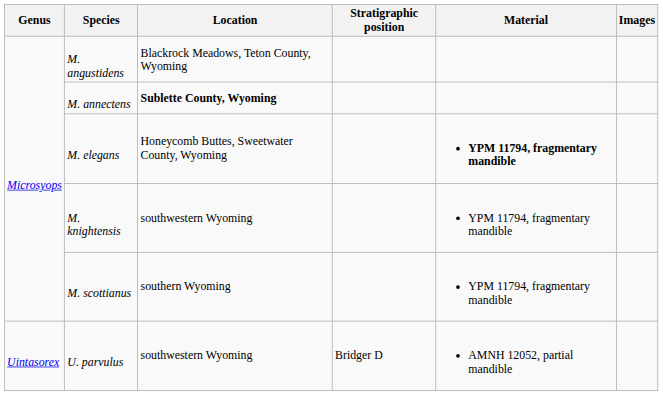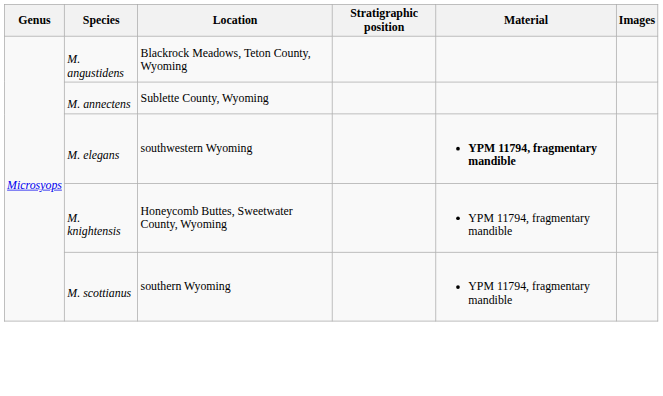 <table class="wikitable sortable"  style="margin:auto; width:100%;">
 <tr>
 <th>Genus</th>
 <th>Species</th>
 <th>Location</th>
 <th>Stratigraphic position</th>
 <th>Material</th>
 <th>Images</th>
 </tr>
 <tr>
 <td rowspan=5><br><em><a href='#'>Microsyops</a></em></td>
 <td><br><em>M. angustidens</em></td>
 <td>Blackrock Meadows, Teton County, Wyoming</td>
 <td></td>
 <td></td>
 <td></td>
 </tr>
 <tr>
 <td><br><em>M. annectens</em></td>
-<td><strong>Sublette County, Wyoming</strong></td>
+<td>Sublette County, Wyoming</td>
 <td></td>
 <td></td>
 <td></td>
 </tr>
 <tr>
 <td><br><em>M. elegans</em></td>
-<td>Honeycomb Buttes, Sweetwater County, Wyoming</td>
+<td>southwestern Wyoming</td>
 <td></td>
 <td><strong><br><ul><li>YPM 11794, fragmentary mandible</li></ul></strong></td>
 <td></td>
 </tr>
 <tr>
 <td><br><em>M. knightensis</em></td>
-<td>southwestern Wyoming</td>
+<td>Honeycomb Buttes, Sweetwater County, Wyoming</td>
 <td></td>
 <td><br><ul><li>YPM 11794, fragmentary mandible</li></ul></td>
 <td></td>
 </tr>
 <tr>
 <td><br><em>M. scottianus</em></td>
 <td>southern Wyoming</td>
 <td></td>
 <td><br><ul><li>YPM 11794, fragmentary mandible</li></ul></td>
 <td></td>
 </tr>
-<tr>
-<td rowspan=1><br><em><a href='#'>Uintasorex</a></em></td>
-<td><br><em>U. parvulus</em></td>
-<td>southwestern Wyoming</td>
-<td>Bridger D</td>
-<td><br><ul><li>AMNH 12052, partial mandible</li></ul></td>
-<td></td>
-</tr>
 </table>
